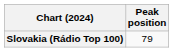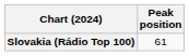 <table class="wikitable plainrowheaders" style="text-align:center">
 <tr>
 <th scope="col">Chart (2024)</th>
 <th scope="col">Peak<br>position</th>
 </tr>
 <tr>
 <th scope="row">Slovakia (Rádio Top 100)</th>
-<td>79</td>
+<td>61</td>
 </tr>
 </table>
